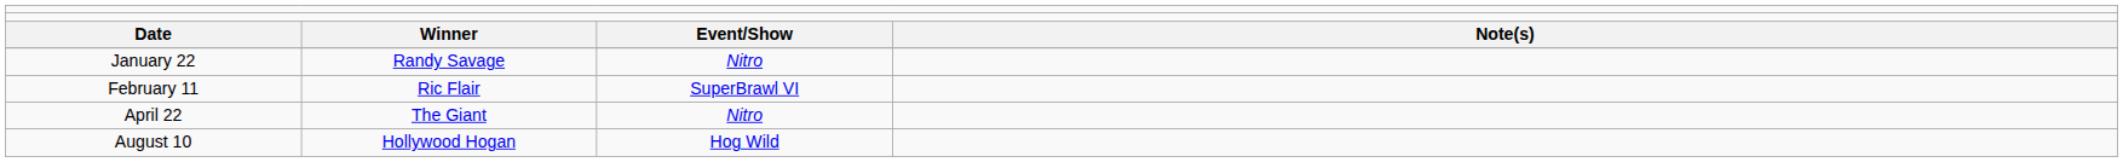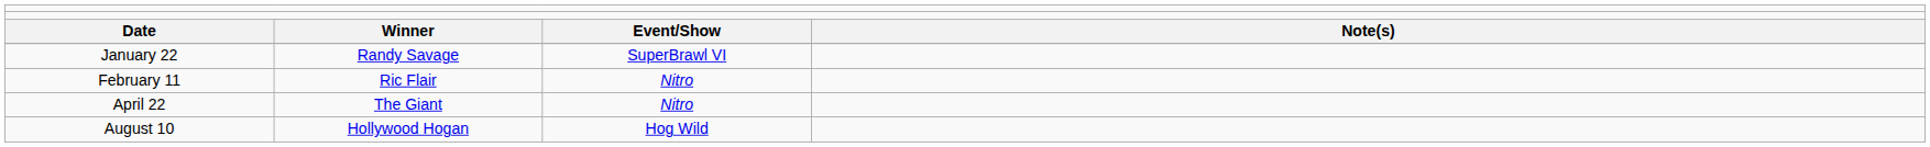 <table class="wikitable" style="text-align:center; width:100%;">
 <tr>
 <td colspan="5"></td>
 </tr>
 <tr>
 <td colspan="5"><strong></strong></td>
 </tr>
 <tr>
 <th width="14%">Date</th>
 <th width="14%">Winner</th>
 <th width="14%">Event/Show</th>
 <th width="58%">Note(s)</th>
 </tr>
 <tr>
 </tr>
 <tr>
 <td>January 22</td>
 <td><a href='#'>Randy Savage</a></td>
-<td><em><a href='#'>Nitro</a></em></td>
+<td><a href='#'>SuperBrawl VI</a></td>
 <td align="left"></td>
 </tr>
 <tr>
 <td>February 11</td>
 <td><a href='#'>Ric Flair</a></td>
-<td><a href='#'>SuperBrawl VI</a></td>
+<td><em><a href='#'>Nitro</a></em></td>
 <td align="left"></td>
 </tr>
 <tr>
 <td>April 22</td>
 <td><a href='#'>The Giant</a></td>
 <td><em><a href='#'>Nitro</a></em></td>
 <td align="left"></td>
 </tr>
 <tr>
 <td>August 10</td>
 <td><a href='#'>Hollywood Hogan</a></td>
 <td><a href='#'>Hog Wild</a></td>
 <td align="left"></td>
 </tr>
 </table>
